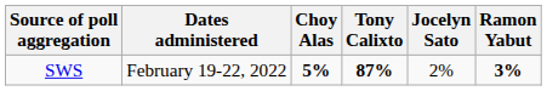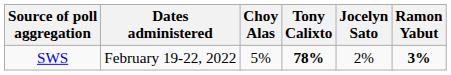 <table class="wikitable sortable" style=text-align:center;>
 <tr>
 <th>Source of poll<br>aggregation</th>
 <th>Dates<br>administered</th>
 <th>Choy<br>Alas</th>
 <th><strong>Tony<br>Calixto</strong></th>
 <th>Jocelyn<br>Sato</th>
 <th>Ramon<br>Yabut</th>
 </tr>
 <tr>
 <td><a href='#'>SWS</a></td>
 <td>February 19-22, 2022</td>
-<td><strong>5%</strong></td>
-<td><strong>87%</strong></td>
+<td>5%</td>
+<td><strong>78%</strong></td>
 <td>2%</td>
 <td><strong>3%</strong></td>
 </tr>
 </table>
